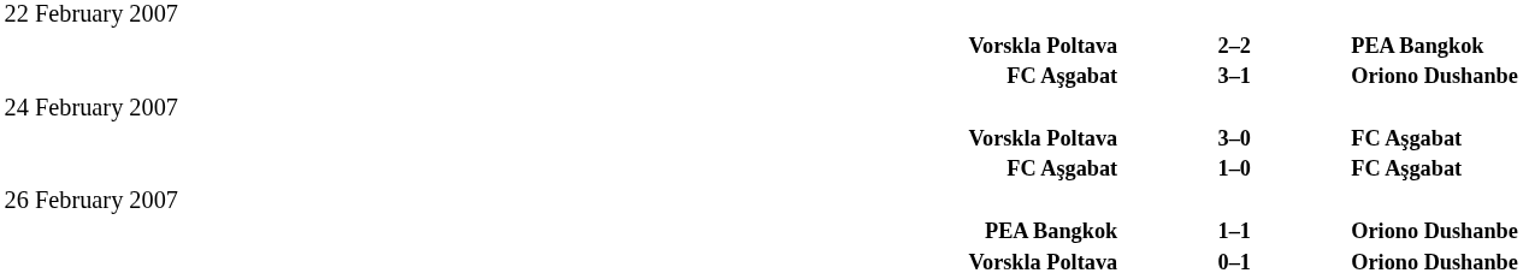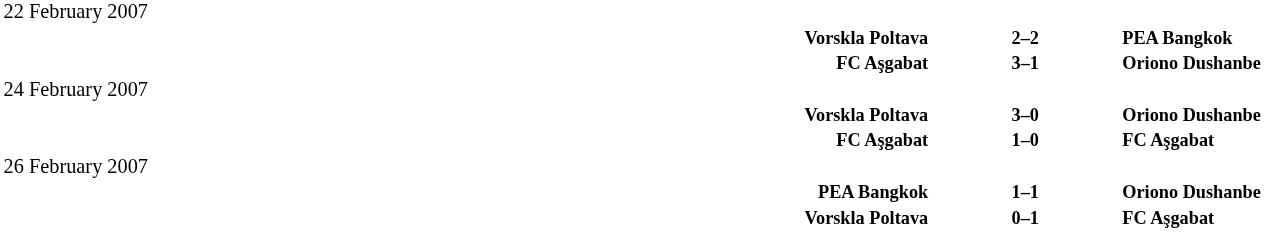 <table width=100% cellspacing=1>
 <tr>
 <th></th>
 <th></th>
 <th></th>
 </tr>
 <tr>
 <td>22 February 2007</td>
 </tr>
 <tr style=font-size:90%>
 <td align=right><strong>Vorskla Poltava</strong></td>
 <td align=center><strong>2–2</strong></td>
 <td><strong>PEA Bangkok</strong></td>
 </tr>
 <tr style=font-size:90%>
 <td align=right><strong>FC Aşgabat</strong></td>
 <td align=center><strong>3–1</strong></td>
 <td><strong>Oriono Dushanbe</strong></td>
 </tr>
 <tr>
 <td>24 February 2007</td>
 </tr>
 <tr style=font-size:90%>
 <td align=right><strong>Vorskla Poltava</strong></td>
 <td align=center><strong>3–0</strong></td>
-<td><strong>FC Aşgabat</strong></td>
+<td><strong>Oriono Dushanbe</strong></td>
 </tr>
 <tr style=font-size:90%>
 <td align=right><strong>FC Aşgabat</strong></td>
 <td align=center><strong>1–0</strong></td>
 <td><strong>FC Aşgabat</strong></td>
 </tr>
 <tr>
 <td>26 February 2007</td>
 </tr>
 <tr style=font-size:90%>
 <td align=right><strong>PEA Bangkok</strong></td>
 <td align=center><strong>1–1</strong></td>
 <td><strong>Oriono Dushanbe</strong></td>
 </tr>
 <tr style=font-size:90%>
 <td align=right><strong>Vorskla Poltava</strong></td>
 <td align=center><strong>0–1</strong></td>
-<td><strong>Oriono Dushanbe</strong></td>
+<td><strong>FC Aşgabat</strong></td>
 </tr>
 </table>
